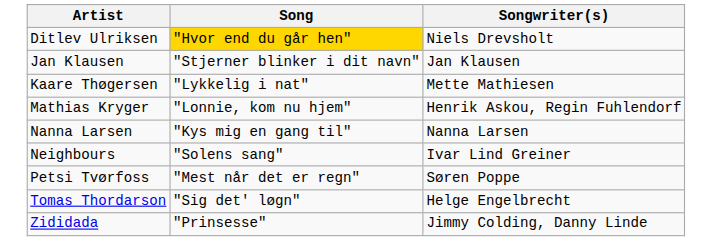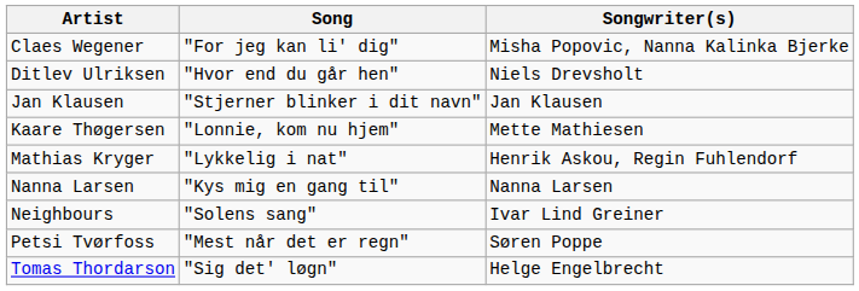 <table class="sortable wikitable" style="margin: 1em auto 1em auto">
 <tr>
 <th>Artist</th>
 <th>Song</th>
 <th>Songwriter(s)</th>
 </tr>
 <tr>
+<td>Claes Wegener</td>
+<td>"For jeg kan li' dig"</td>
+<td>Misha Popovic, Nanna Kalinka Bjerke</td>
+</tr>
+<tr>
 <td>Ditlev Ulriksen</td>
-<td style="background: gold;">"Hvor end du går hen"</td>
+<td>"Hvor end du går hen"</td>
 <td>Niels Drevsholt</td>
 </tr>
 <tr>
 <td>Jan Klausen</td>
 <td>"Stjerner blinker i dit navn"</td>
 <td>Jan Klausen</td>
 </tr>
 <tr>
 <td>Kaare Thøgersen</td>
-<td>"Lykkelig i nat"</td>
+<td>"Lonnie, kom nu hjem"</td>
 <td>Mette Mathiesen</td>
 </tr>
 <tr>
 <td>Mathias Kryger</td>
-<td>"Lonnie, kom nu hjem"</td>
+<td>"Lykkelig i nat"</td>
 <td>Henrik Askou, Regin Fuhlendorf</td>
 </tr>
 <tr>
 <td>Nanna Larsen</td>
 <td>"Kys mig en gang til"</td>
 <td>Nanna Larsen</td>
 </tr>
 <tr>
 <td>Neighbours</td>
 <td>"Solens sang"</td>
 <td>Ivar Lind Greiner</td>
 </tr>
 <tr>
 <td>Petsi Tvørfoss</td>
 <td>"Mest når det er regn"</td>
 <td>Søren Poppe</td>
 </tr>
 <tr>
 <td><a href='#'>Tomas Thordarson</a></td>
 <td>"Sig det' løgn"</td>
 <td>Helge Engelbrecht</td>
 </tr>
-<tr>
-<td><a href='#'>Zididada</a></td>
-<td>"Prinsesse"</td>
-<td>Jimmy Colding, Danny Linde</td>
-</tr>
 </table>
